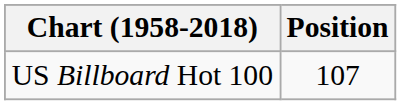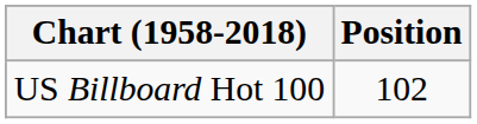 <table class="wikitable plainrowheaders">
 <tr>
 <th>Chart (1958-2018)</th>
 <th>Position</th>
 </tr>
 <tr>
 <td>US <em>Billboard</em> Hot 100</td>
-<td style="text-align:center;">107</td>
+<td style="text-align:center;">102</td>
 </tr>
 </table>
